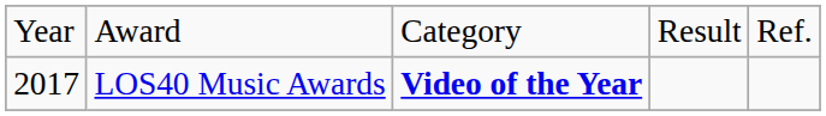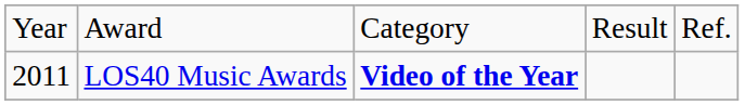 <table class="wikitable" text-align:center;">
 <tr>
 <td>Year</td>
 <td>Award</td>
 <td>Category</td>
 <td>Result</td>
 <td>Ref.</td>
 </tr>
 <tr>
-<td>2017</td>
+<td>2011</td>
 <td><a href='#'>LOS40 Music Awards</a></td>
 <td><strong><a href='#'>Video of the Year</a></strong></td>
 <td></td>
 <td></td>
 </tr>
 </table>
